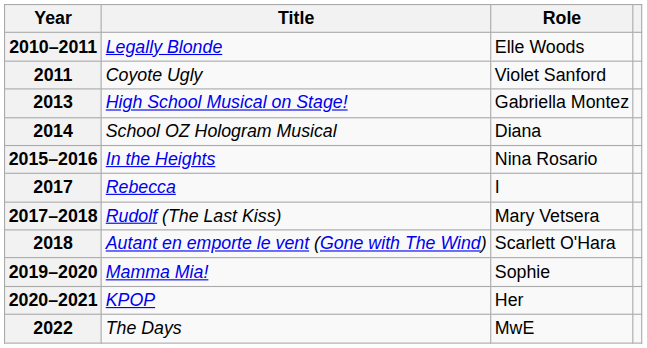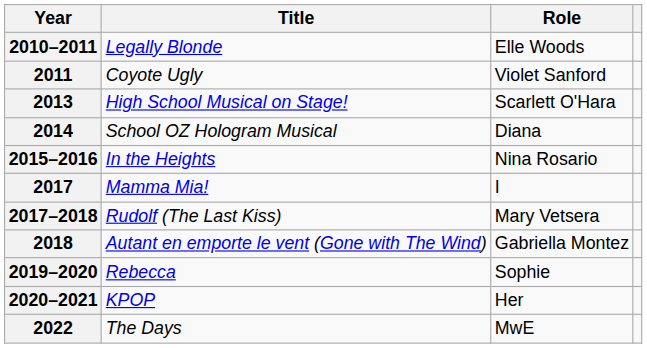 <table class="wikitable plainrowheaders">
 <tr>
 <th scope="col">Year</th>
 <th scope="col">Title</th>
 <th scope="col">Role</th>
 <th scope="col"></th>
 </tr>
 <tr>
 <th scope="row">2010–2011</th>
 <td><em><a href='#'>Legally Blonde</a></em></td>
 <td>Elle Woods</td>
 <td></td>
 </tr>
 <tr>
 <th scope="row">2011</th>
 <td><em>Coyote Ugly</em></td>
 <td>Violet Sanford</td>
 <td></td>
 </tr>
 <tr>
 <th scope="row">2013</th>
 <td><em><a href='#'>High School Musical on Stage!</a></em></td>
-<td>Gabriella Montez</td>
+<td>Scarlett O'Hara</td>
 <td></td>
 </tr>
 <tr>
 <th scope="row">2014</th>
 <td><em>School OZ Hologram Musical</em></td>
 <td>Diana</td>
 <td></td>
 </tr>
 <tr>
 <th scope="row">2015–2016</th>
 <td><em><a href='#'>In the Heights</a></em></td>
 <td>Nina Rosario</td>
 <td></td>
 </tr>
 <tr>
 <th scope="row">2017</th>
-<td><em><a href='#'>Rebecca</a></em></td>
+<td><em><a href='#'>Mamma Mia!</a></em></td>
 <td>I</td>
 <td></td>
 </tr>
 <tr>
 <th scope="row">2017–2018</th>
 <td><em><a href='#'>Rudolf</a> (The Last Kiss)</em></td>
 <td>Mary Vetsera</td>
 <td></td>
 </tr>
 <tr>
 <th scope="row">2018</th>
 <td><em><a href='#'>Autant en emporte le vent</a> (<a href='#'>Gone with The Wind</a>)</em></td>
-<td>Scarlett O'Hara</td>
+<td>Gabriella Montez</td>
 <td></td>
 </tr>
 <tr>
 <th scope="row">2019–2020</th>
-<td><em><a href='#'>Mamma Mia!</a></em></td>
+<td><em><a href='#'>Rebecca</a></em></td>
 <td>Sophie</td>
 <td></td>
 </tr>
 <tr>
 <th scope="row">2020–2021</th>
 <td><em><a href='#'>KPOP</a></em></td>
 <td>Her</td>
 <td></td>
 </tr>
 <tr>
 <th scope="row">2022</th>
 <td><em>The Days</em></td>
 <td>MwE</td>
 <td></td>
 </tr>
 </table>
